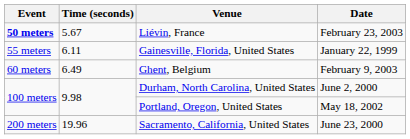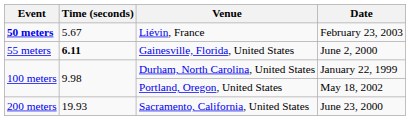 <table class="wikitable" style="border-collapse: collapse; font-size: 95%;">
 <tr>
 <th>Event</th>
 <th>Time (seconds)</th>
 <th>Venue</th>
 <th>Date</th>
 </tr>
 <tr>
 <td><strong><a href='#'>50 meters</a></strong></td>
 <td>5.67</td>
 <td><a href='#'>Liévin</a>, France</td>
 <td>February 23, 2003</td>
 </tr>
 <tr>
 <td><a href='#'>55 meters</a></td>
-<td>6.11</td>
+<td><strong>6.11</strong></td>
 <td><a href='#'>Gainesville, Florida</a>, United States</td>
-<td>January 22, 1999</td>
-</tr>
-<tr>
-<td><a href='#'>60 meters</a></td>
-<td>6.49</td>
-<td><a href='#'>Ghent</a>, Belgium</td>
-<td>February 9, 2003</td>
+<td>June 2, 2000</td>
 </tr>
 <tr>
 <td rowspan=2><a href='#'>100 meters</a></td>
 <td rowspan=2>9.98</td>
 <td><a href='#'>Durham, North Carolina</a>, United States</td>
-<td>June 2, 2000</td>
+<td>January 22, 1999</td>
 </tr>
 <tr>
 <td><a href='#'>Portland, Oregon</a>, United States</td>
 <td>May 18, 2002</td>
 </tr>
 <tr>
 <td><a href='#'>200 meters</a></td>
-<td>19.96</td>
+<td>19.93</td>
 <td><a href='#'>Sacramento, California</a>, United States</td>
 <td>June 23, 2000</td>
 </tr>
 </table>
